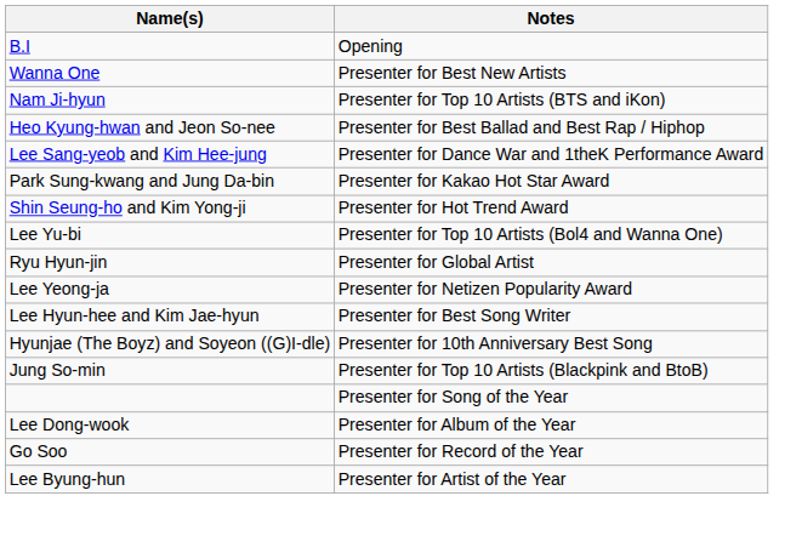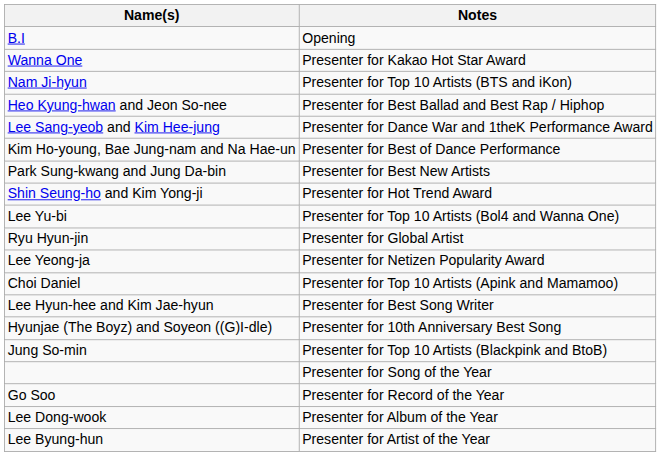 <table class="wikitable sortable">
 <tr>
 <th>Name(s)</th>
 <th>Notes</th>
 </tr>
 <tr>
 <td><a href='#'>B.I</a></td>
 <td>Opening</td>
 </tr>
 <tr>
 <td><a href='#'>Wanna One</a></td>
-<td>Presenter for Best New Artists</td>
+<td>Presenter for Kakao Hot Star Award</td>
 </tr>
 <tr>
 <td><a href='#'>Nam Ji-hyun</a></td>
 <td>Presenter for Top 10 Artists (BTS and iKon)</td>
 </tr>
 <tr>
 <td><a href='#'>Heo Kyung-hwan</a> and Jeon So-nee</td>
 <td>Presenter for Best Ballad and Best Rap / Hiphop</td>
 </tr>
 <tr>
 <td><a href='#'>Lee Sang-yeob</a> and <a href='#'>Kim Hee-jung</a></td>
 <td>Presenter for Dance War and 1theK Performance Award</td>
 </tr>
 <tr>
+<td>Kim Ho-young, Bae Jung-nam and Na Hae-un</td>
+<td>Presenter for Best of Dance Performance</td>
+</tr>
+<tr>
 <td>Park Sung-kwang and Jung Da-bin</td>
-<td>Presenter for Kakao Hot Star Award</td>
+<td>Presenter for Best New Artists</td>
 </tr>
 <tr>
 <td><a href='#'>Shin Seung-ho</a> and Kim Yong-ji</td>
 <td>Presenter for Hot Trend Award</td>
 </tr>
 <tr>
 <td>Lee Yu-bi</td>
 <td>Presenter for Top 10 Artists (Bol4 and Wanna One)</td>
 </tr>
 <tr>
 <td>Ryu Hyun-jin</td>
 <td>Presenter for Global Artist</td>
 </tr>
 <tr>
 <td>Lee Yeong-ja</td>
 <td>Presenter for Netizen Popularity Award</td>
 </tr>
 <tr>
+<td>Choi Daniel</td>
+<td>Presenter for Top 10 Artists (Apink and Mamamoo)</td>
+</tr>
+<tr>
 <td>Lee Hyun-hee and Kim Jae-hyun</td>
 <td>Presenter for Best Song Writer</td>
 </tr>
 <tr>
 <td>Hyunjae (The Boyz) and Soyeon ((G)I-dle)</td>
 <td>Presenter for 10th Anniversary Best Song</td>
 </tr>
 <tr>
 <td>Jung So-min</td>
 <td>Presenter for Top 10 Artists (Blackpink and BtoB)</td>
 </tr>
 <tr>
 <td></td>
 <td>Presenter for Song of the Year</td>
 </tr>
 <tr>
+<td>Go Soo</td>
+<td>Presenter for Record of the Year</td>
+</tr>
+<tr>
 <td>Lee Dong-wook</td>
 <td>Presenter for Album of the Year</td>
-</tr>
-<tr>
-<td>Go Soo</td>
-<td>Presenter for Record of the Year</td>
 </tr>
 <tr>
 <td>Lee Byung-hun</td>
 <td>Presenter for Artist of the Year</td>
 </tr>
 </table>
